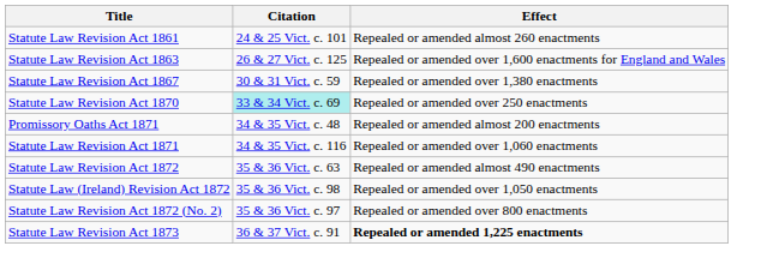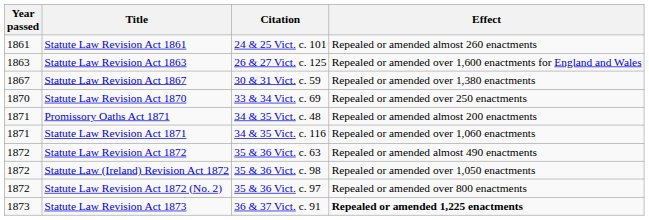 <table class="wikitable">
 <tr>
+<th>Year<br>passed</th>
 <th>Title</th>
 <th>Citation</th>
 <th>Effect</th>
 </tr>
 <tr>
+<td>1861</td>
 <td><a href='#'>Statute Law Revision Act 1861</a></td>
 <td><a href='#'>24 & 25 Vict.</a> c. 101</td>
 <td>Repealed or amended almost 260 enactments</td>
 </tr>
 <tr>
+<td>1863</td>
 <td><a href='#'>Statute Law Revision Act 1863</a></td>
 <td><a href='#'>26 & 27 Vict.</a> c. 125</td>
 <td>Repealed or amended over 1,600 enactments for <a href='#'>England and Wales</a></td>
 </tr>
 <tr>
+<td>1867</td>
 <td><a href='#'>Statute Law Revision Act 1867</a></td>
 <td><a href='#'>30 & 31 Vict.</a> c. 59</td>
 <td>Repealed or amended over 1,380 enactments</td>
 </tr>
 <tr>
+<td>1870</td>
 <td><a href='#'>Statute Law Revision Act 1870</a></td>
-<td style="background: paleturquoise;"><a href='#'>33 & 34 Vict.</a> c. 69</td>
+<td><a href='#'>33 & 34 Vict.</a> c. 69</td>
 <td>Repealed or amended over 250 enactments</td>
 </tr>
 <tr>
+<td>1871</td>
 <td><a href='#'>Promissory Oaths Act 1871</a></td>
 <td><a href='#'>34 & 35 Vict.</a> c. 48</td>
 <td>Repealed or amended almost 200 enactments</td>
 </tr>
 <tr>
+<td>1871</td>
 <td><a href='#'>Statute Law Revision Act 1871</a></td>
 <td><a href='#'>34 & 35 Vict.</a> c. 116</td>
 <td>Repealed or amended over 1,060 enactments</td>
 </tr>
 <tr>
+<td>1872</td>
 <td><a href='#'>Statute Law Revision Act 1872</a></td>
 <td><a href='#'>35 & 36 Vict.</a> c. 63</td>
 <td>Repealed or amended almost 490 enactments</td>
 </tr>
 <tr>
+<td>1872</td>
 <td><a href='#'>Statute Law (Ireland) Revision Act 1872</a></td>
 <td><a href='#'>35 & 36 Vict.</a> c. 98</td>
 <td>Repealed or amended over 1,050 enactments</td>
 </tr>
 <tr>
+<td>1872</td>
 <td><a href='#'>Statute Law Revision Act 1872 (No. 2)</a></td>
 <td><a href='#'>35 & 36 Vict.</a> c. 97</td>
 <td>Repealed or amended over 800 enactments</td>
 </tr>
 <tr>
+<td>1873</td>
 <td><a href='#'>Statute Law Revision Act 1873</a></td>
 <td><a href='#'>36 & 37 Vict.</a> c. 91</td>
 <td><strong>Repealed or amended 1,225 enactments</strong></td>
 </tr>
 </table>
